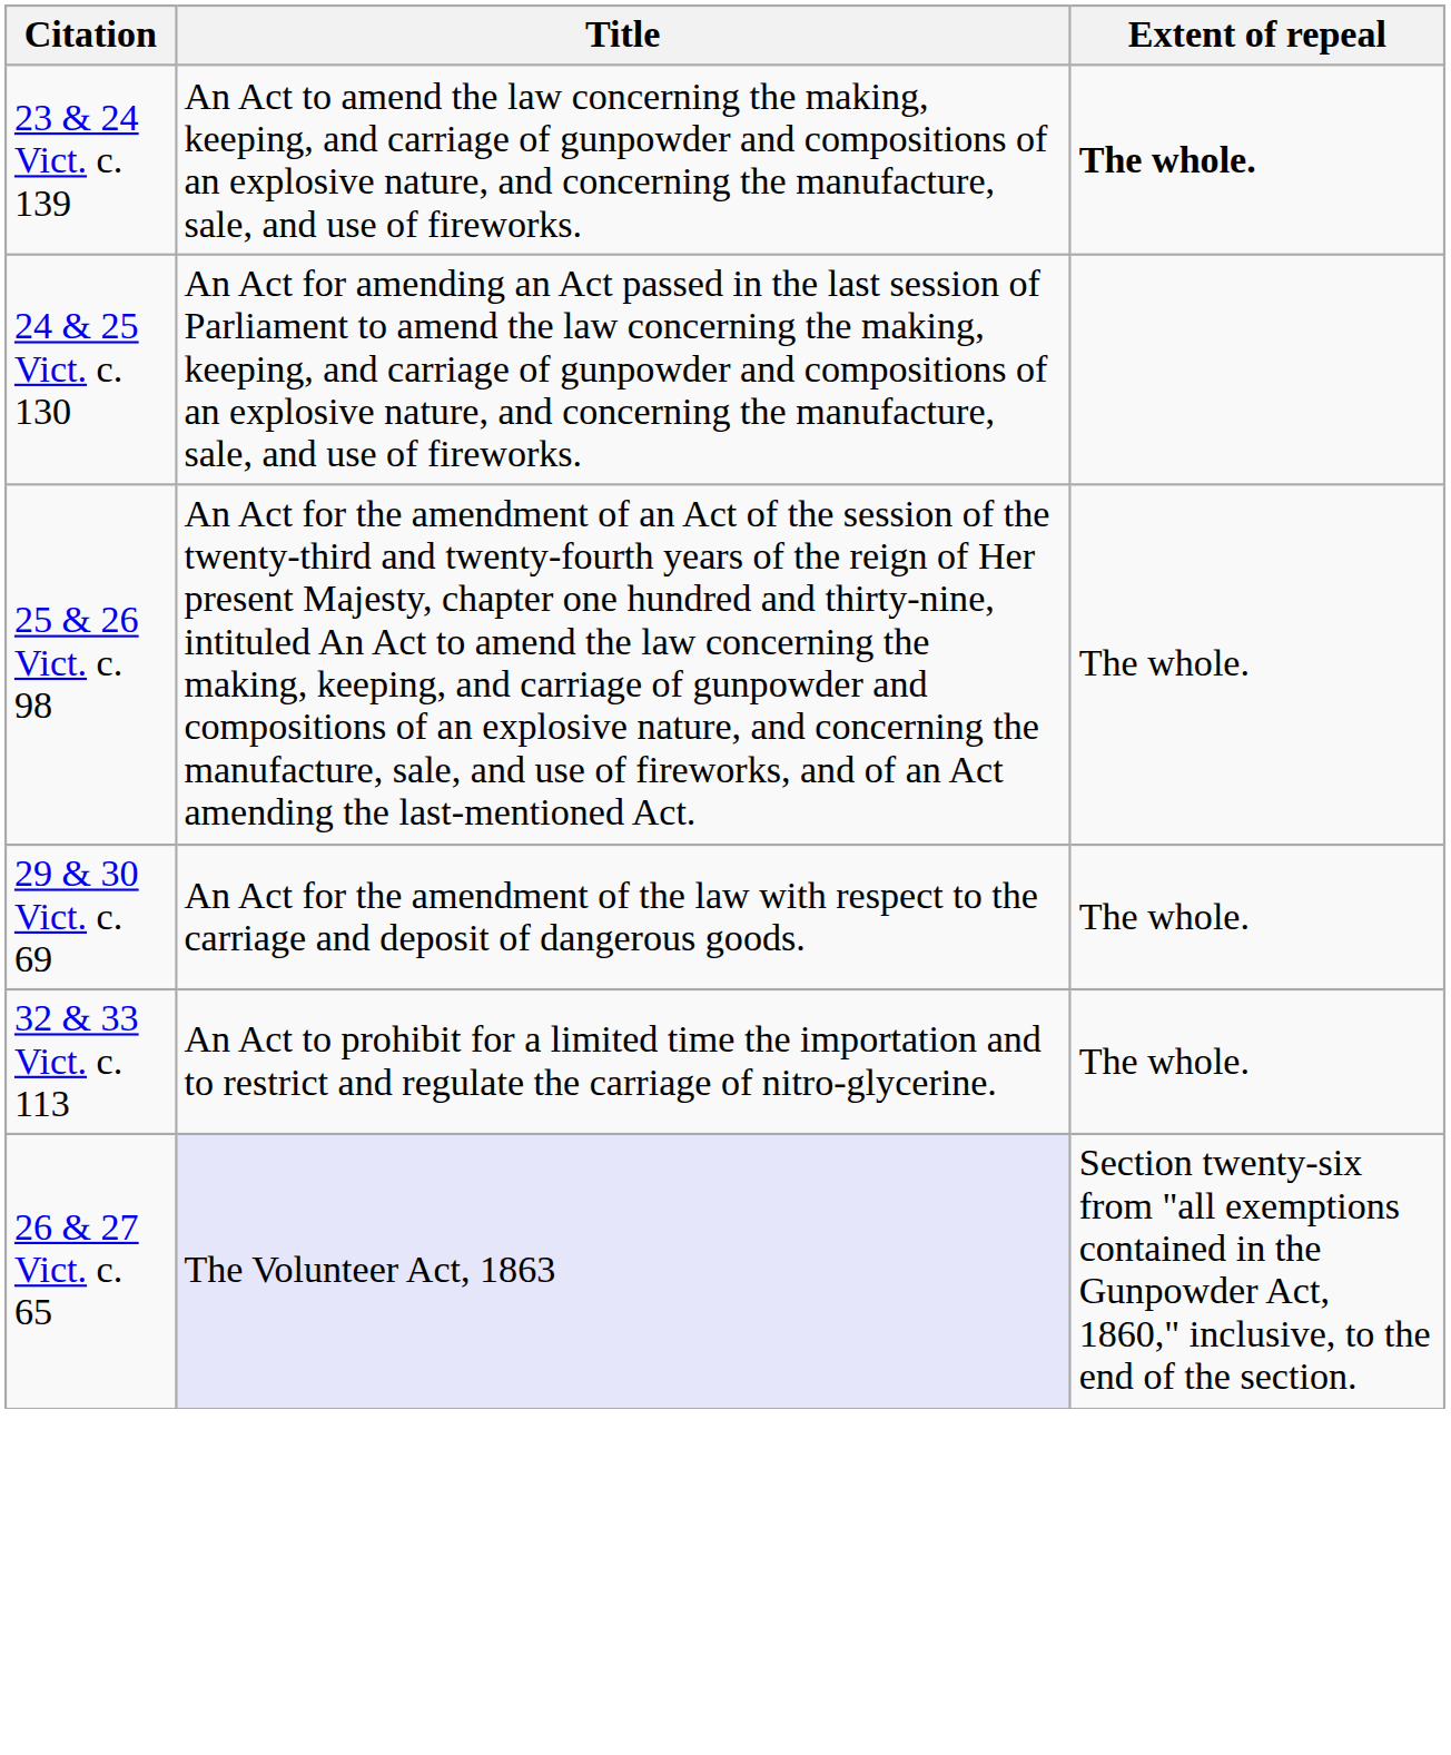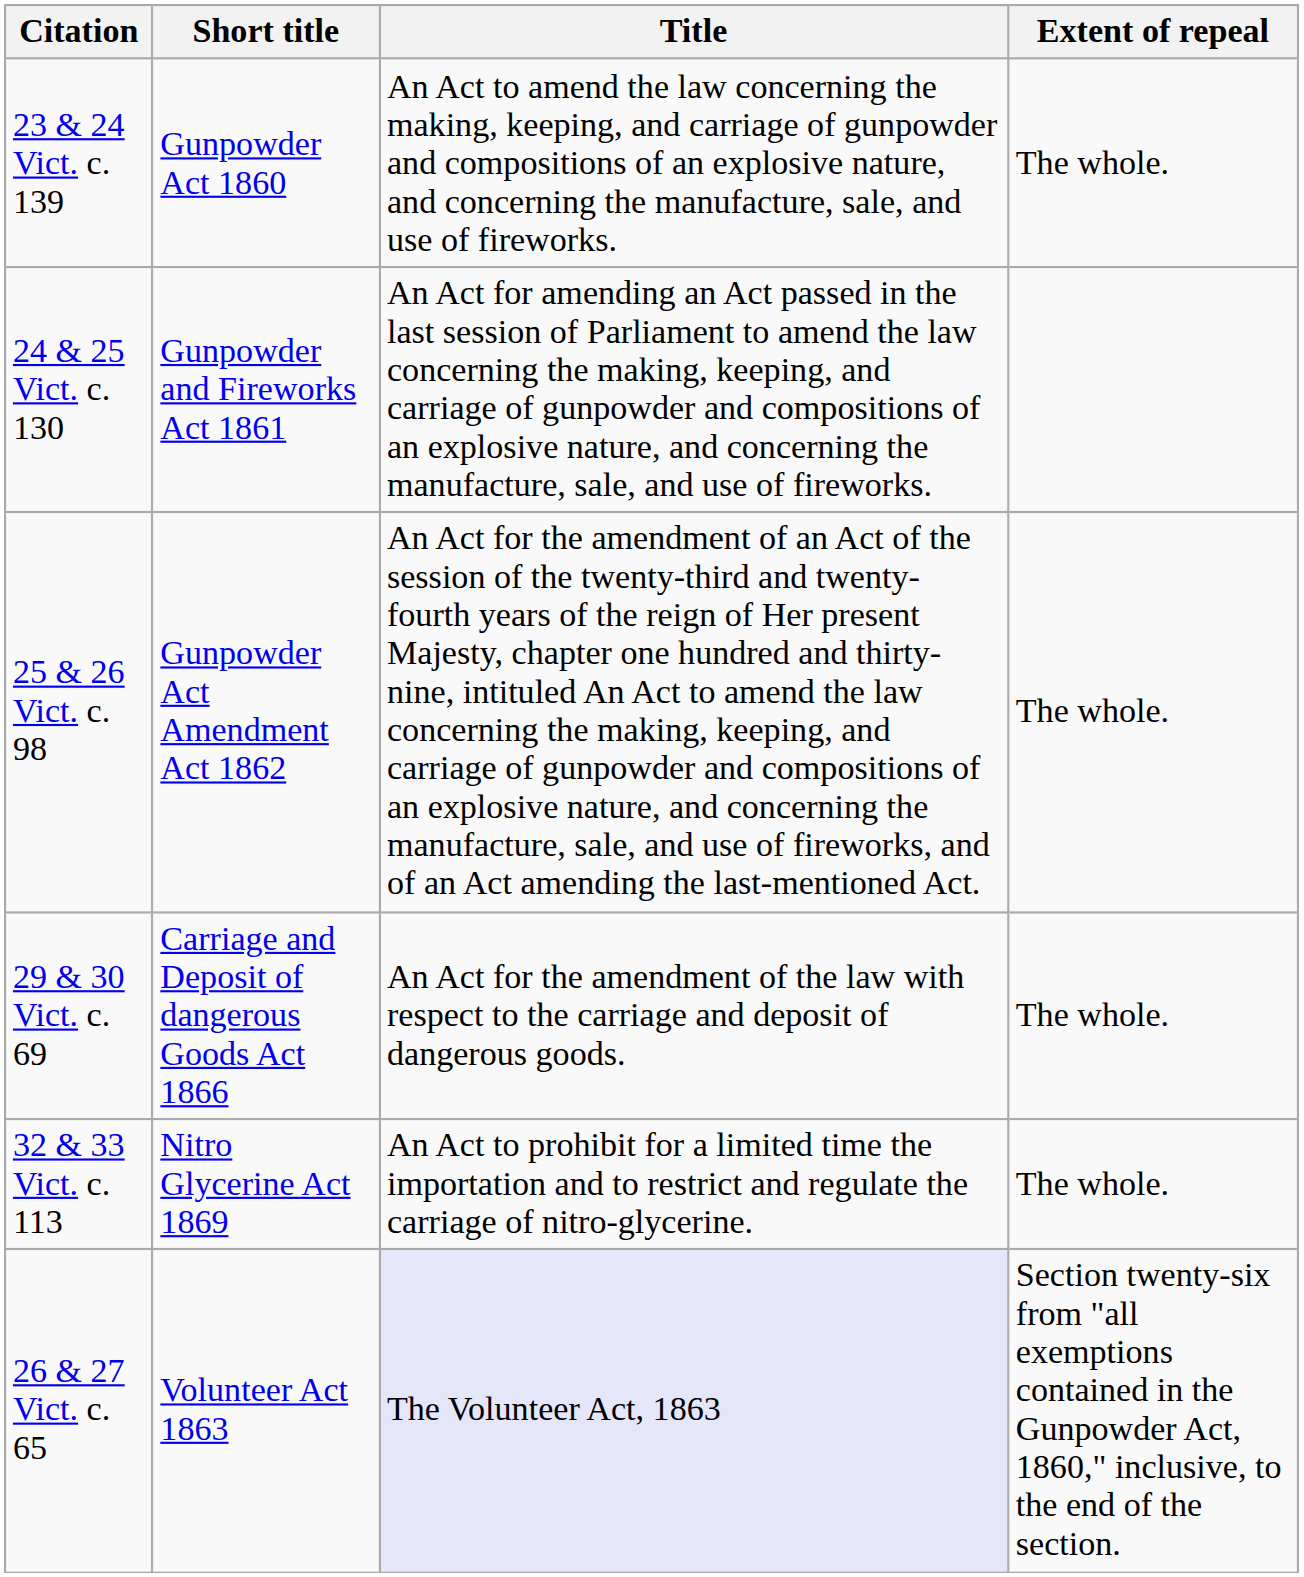 <table class="wikitable">
 <tr>
 <th>Citation</th>
+<th>Short title</th>
 <th>Title</th>
 <th>Extent of repeal</th>
 </tr>
 <tr>
 <td><a href='#'>23 & 24 Vict.</a> c. 139</td>
+<td><a href='#'>Gunpowder Act 1860</a></td>
 <td>An Act to amend the law concerning the making, keeping, and carriage of gunpowder and compositions of an explosive nature, and concerning the manufacture, sale, and use of fireworks.</td>
-<td><strong>The whole.</strong></td>
+<td>The whole.</td>
 </tr>
 <tr>
 <td><a href='#'>24 & 25 Vict.</a> c. 130</td>
+<td><a href='#'>Gunpowder and Fireworks Act 1861</a></td>
 <td>An Act for amending an Act passed in the last session of Parliament to amend the law concerning the making, keeping, and carriage of gunpowder and compositions of an explosive nature, and concerning the manufacture, sale, and use of fireworks.</td>
 <td></td>
 </tr>
 <tr>
 <td><a href='#'>25 & 26 Vict.</a> c. 98</td>
+<td><a href='#'>Gunpowder Act Amendment Act 1862</a></td>
 <td>An Act for the amendment of an Act of the session of the twenty-third and twenty-fourth years of the reign of Her present Majesty, chapter one hundred and thirty-nine, intituled An Act to amend the law concerning the making, keeping, and carriage of gunpowder and compositions of an explosive nature, and concerning the manufacture, sale, and use of fireworks, and of an Act amending the last-mentioned Act.</td>
 <td>The whole.</td>
 </tr>
 <tr>
 <td><a href='#'>29 & 30 Vict.</a> c. 69</td>
+<td><a href='#'>Carriage and Deposit of dangerous Goods Act 1866</a></td>
 <td>An Act for the amendment of the law with respect to the carriage and deposit of dangerous goods.</td>
 <td>The whole.</td>
 </tr>
 <tr>
 <td><a href='#'>32 & 33 Vict.</a> c. 113</td>
+<td><a href='#'>Nitro Glycerine Act 1869</a></td>
 <td>An Act to prohibit for a limited time the importation and to restrict and regulate the carriage of nitro-glycerine.</td>
 <td>The whole.</td>
 </tr>
 <tr>
 <td><a href='#'>26 & 27 Vict.</a> c. 65</td>
+<td><a href='#'>Volunteer Act 1863</a></td>
 <td style="background: lavender;">The Volunteer Act, 1863</td>
 <td>Section twenty-six from "all exemptions contained in the Gunpowder Act, 1860," inclusive, to the end of the section.</td>
 </tr>
 </table>
